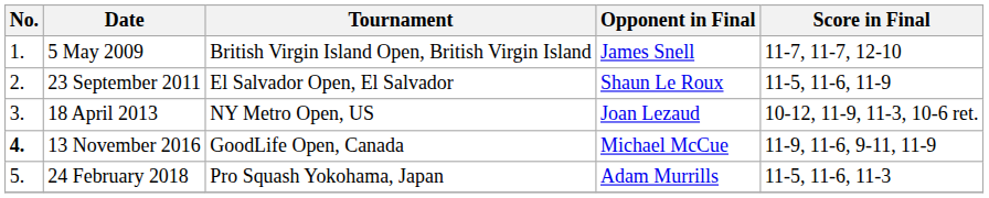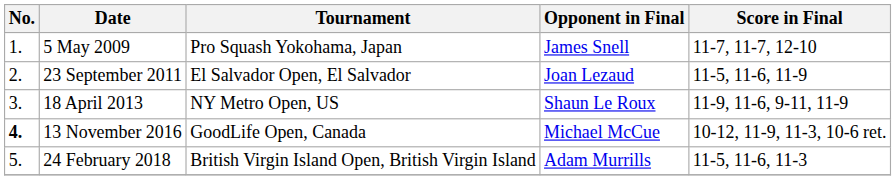 <table class="sortable wikitable">
 <tr>
 <th>No.</th>
 <th>Date</th>
 <th>Tournament</th>
 <th>Opponent in Final</th>
 <th>Score in Final</th>
 </tr>
 <tr style="background:White;">
 <td>1.</td>
 <td>5 May 2009</td>
-<td>British Virgin Island Open, British Virgin Island</td>
+<td>Pro Squash Yokohama, Japan</td>
 <td> <a href='#'>James Snell</a></td>
 <td>11-7, 11-7, 12-10</td>
 </tr>
 <tr style="background:White;">
 <td>2.</td>
 <td>23 September 2011</td>
 <td>El Salvador Open, El Salvador</td>
-<td> <a href='#'>Shaun Le Roux</a></td>
+<td> <a href='#'>Joan Lezaud</a></td>
 <td>11-5, 11-6, 11-9</td>
 </tr>
 <tr style="background:White;">
 <td>3.</td>
 <td>18 April 2013</td>
 <td>NY Metro Open, US</td>
-<td> <a href='#'>Joan Lezaud</a></td>
-<td>10-12, 11-9, 11-3, 10-6 ret.</td>
+<td> <a href='#'>Shaun Le Roux</a></td>
+<td>11-9, 11-6, 9-11, 11-9</td>
 </tr>
 <tr style="background:White;">
 <td><strong>4.</strong></td>
 <td>13 November 2016</td>
 <td>GoodLife Open, Canada</td>
 <td> <a href='#'>Michael McCue</a></td>
-<td>11-9, 11-6, 9-11, 11-9</td>
+<td>10-12, 11-9, 11-3, 10-6 ret.</td>
 </tr>
 <tr style="background:White;">
 <td>5.</td>
 <td>24 February 2018</td>
-<td>Pro Squash Yokohama, Japan</td>
+<td>British Virgin Island Open, British Virgin Island</td>
 <td> <a href='#'>Adam Murrills</a></td>
 <td>11-5, 11-6, 11-3</td>
 </tr>
 <tr style="background:White;">
 </tr>
 </table>
